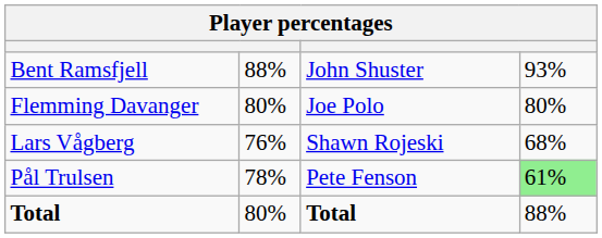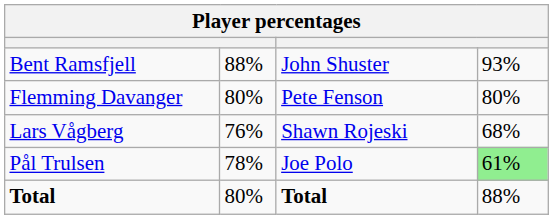 <table class="wikitable">
 <tr>
 <th colspan=4 width=400>Player percentages</th>
 </tr>
 <tr>
 <th colspan=2 width=200></th>
 <th colspan=2 width=200></th>
 </tr>
 <tr>
 <td><a href='#'>Bent Ramsfjell</a></td>
 <td>88%</td>
 <td><a href='#'>John Shuster</a></td>
 <td>93%</td>
 </tr>
 <tr>
 <td><a href='#'>Flemming Davanger</a></td>
 <td>80%</td>
-<td><a href='#'>Joe Polo</a></td>
+<td><a href='#'>Pete Fenson</a></td>
 <td>80%</td>
 </tr>
 <tr>
 <td><a href='#'>Lars Vågberg</a></td>
 <td>76%</td>
 <td><a href='#'>Shawn Rojeski</a></td>
 <td>68%</td>
 </tr>
 <tr>
 <td><a href='#'>Pål Trulsen</a></td>
 <td>78%</td>
-<td><a href='#'>Pete Fenson</a></td>
+<td><a href='#'>Joe Polo</a></td>
 <td style="background: lightgreen;">61%</td>
 </tr>
 <tr>
 <td><strong>Total</strong></td>
 <td>80%</td>
 <td><strong>Total</strong></td>
 <td>88%</td>
 </tr>
 </table>
